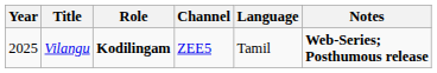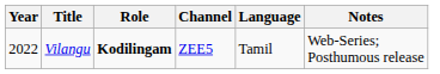 <table class="wikitable">
 <tr>
 <th>Year</th>
 <th>Title</th>
 <th>Role</th>
 <th>Channel</th>
 <th>Language</th>
 <th>Notes</th>
 </tr>
 <tr>
-<td>2025</td>
+<td>2022</td>
 <td><em><a href='#'>Vilangu</a></em></td>
 <td><strong>Kodilingam</strong></td>
 <td><a href='#'>ZEE5</a></td>
 <td>Tamil</td>
-<td><strong>Web-Series;<br>Posthumous release</strong></td>
+<td>Web-Series;<br>Posthumous release</td>
 </tr>
 </table>
